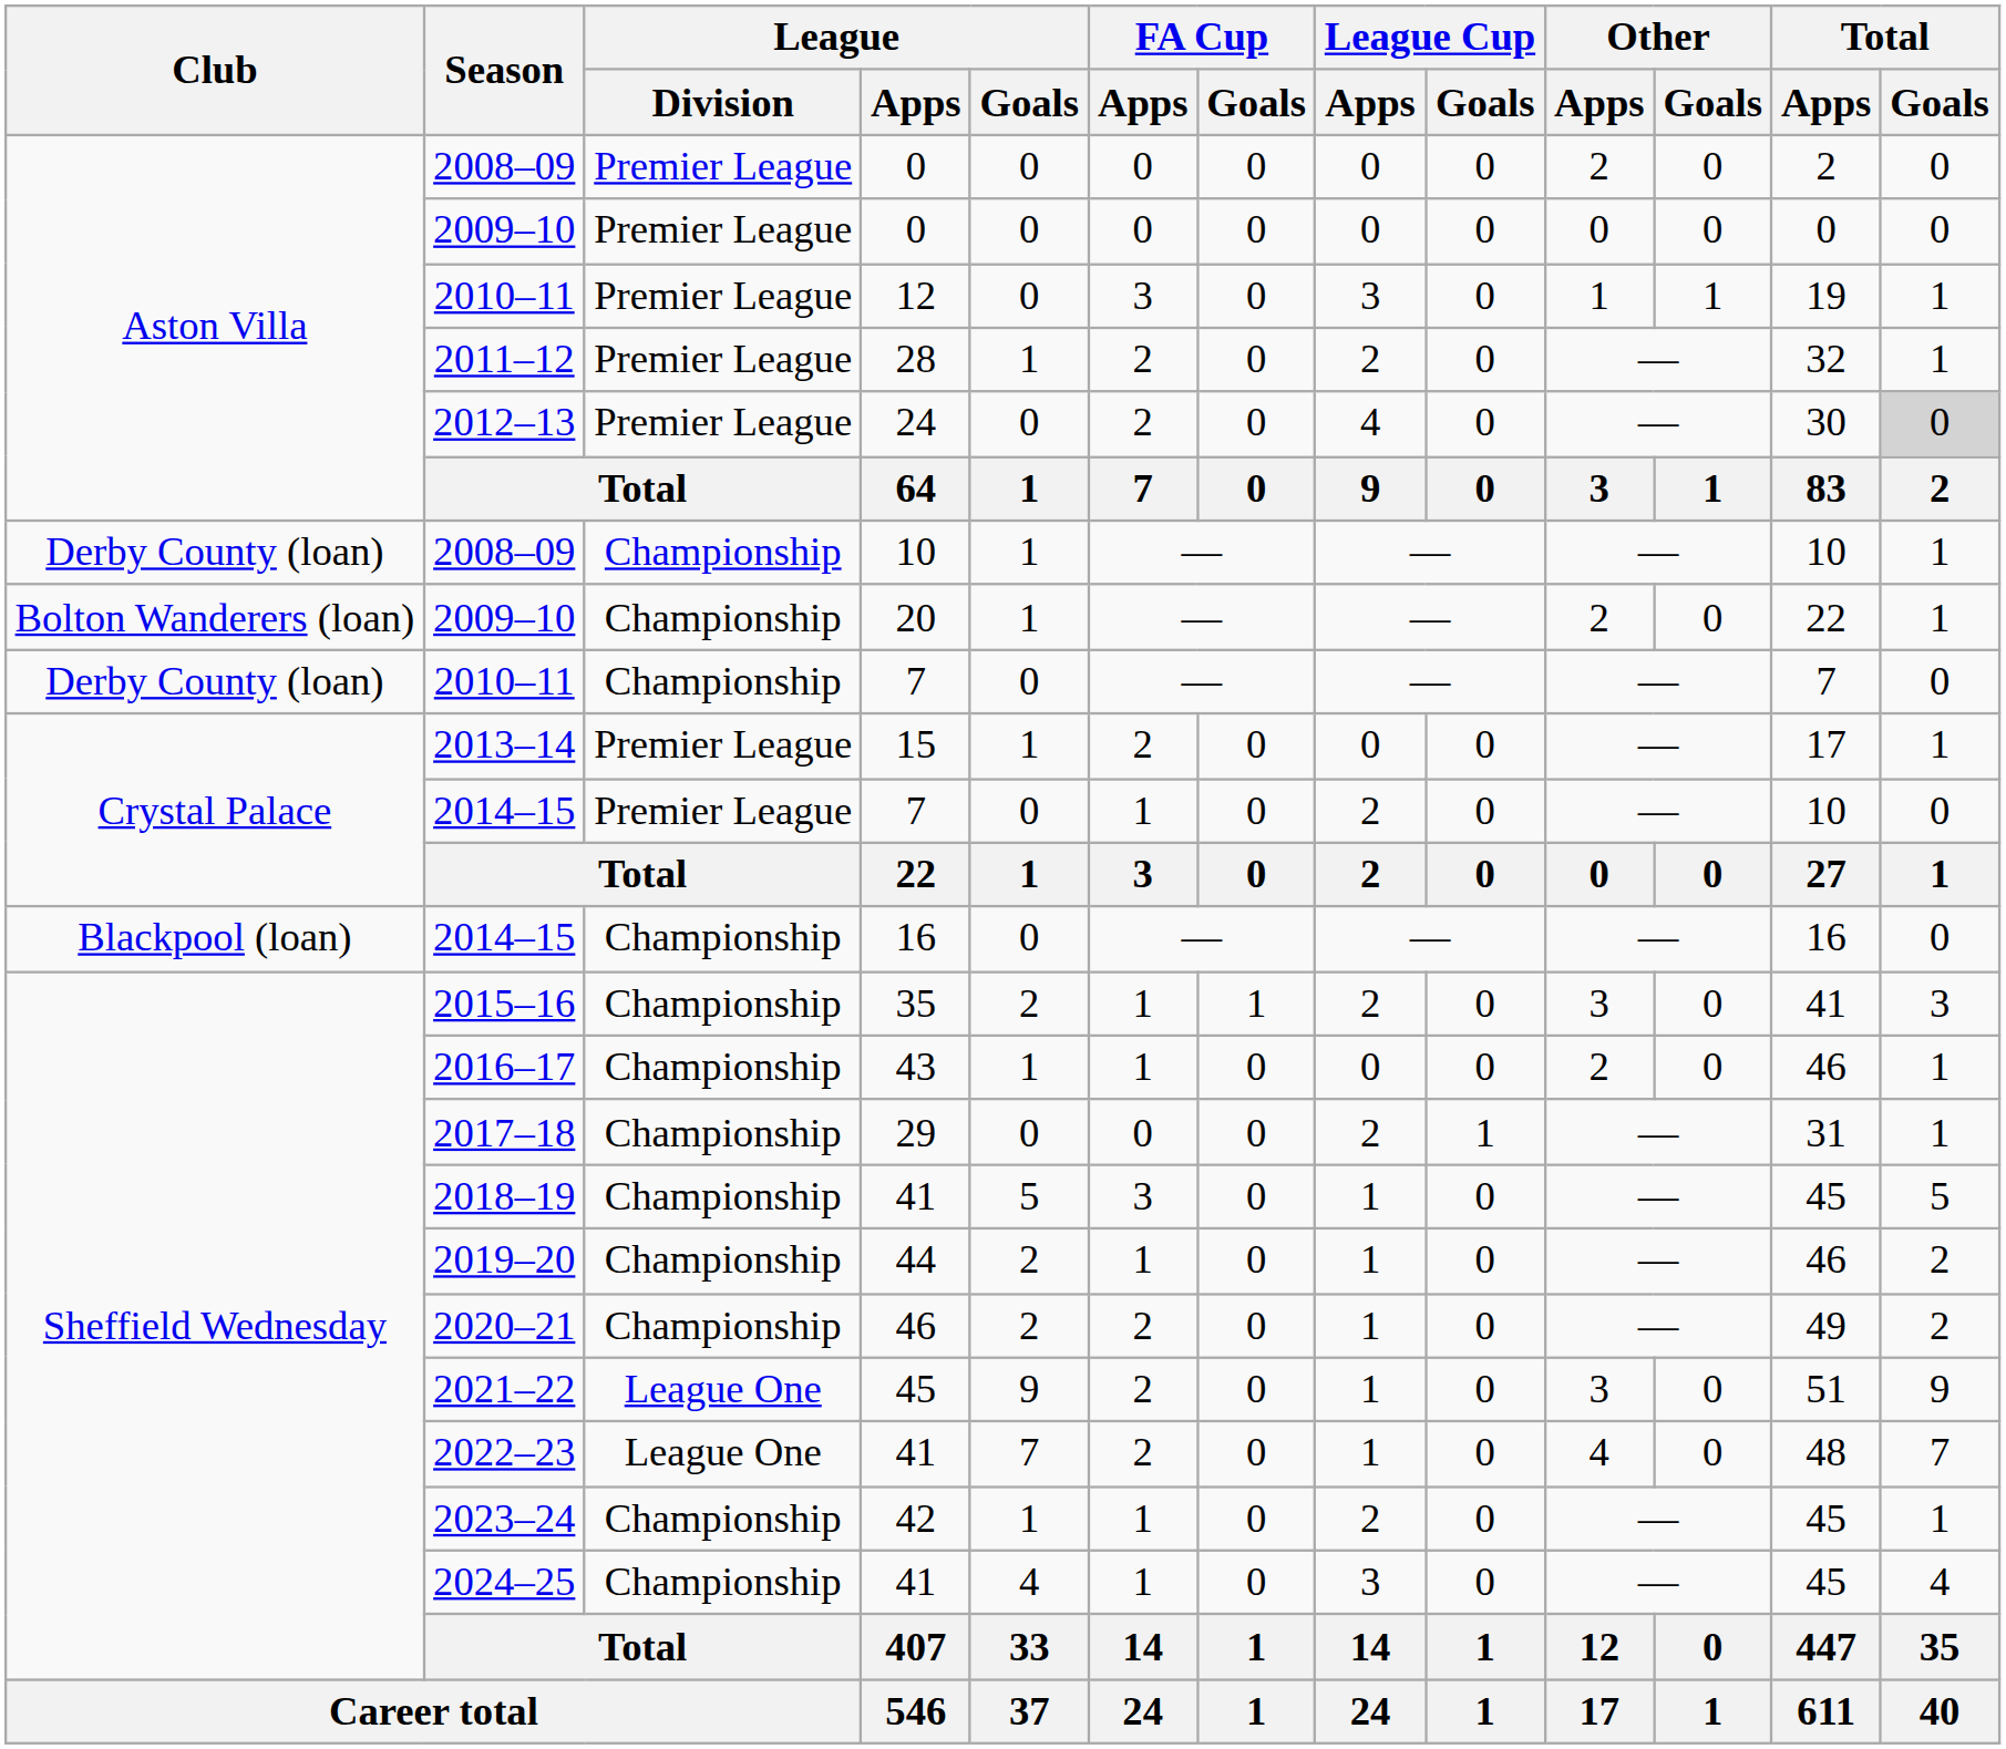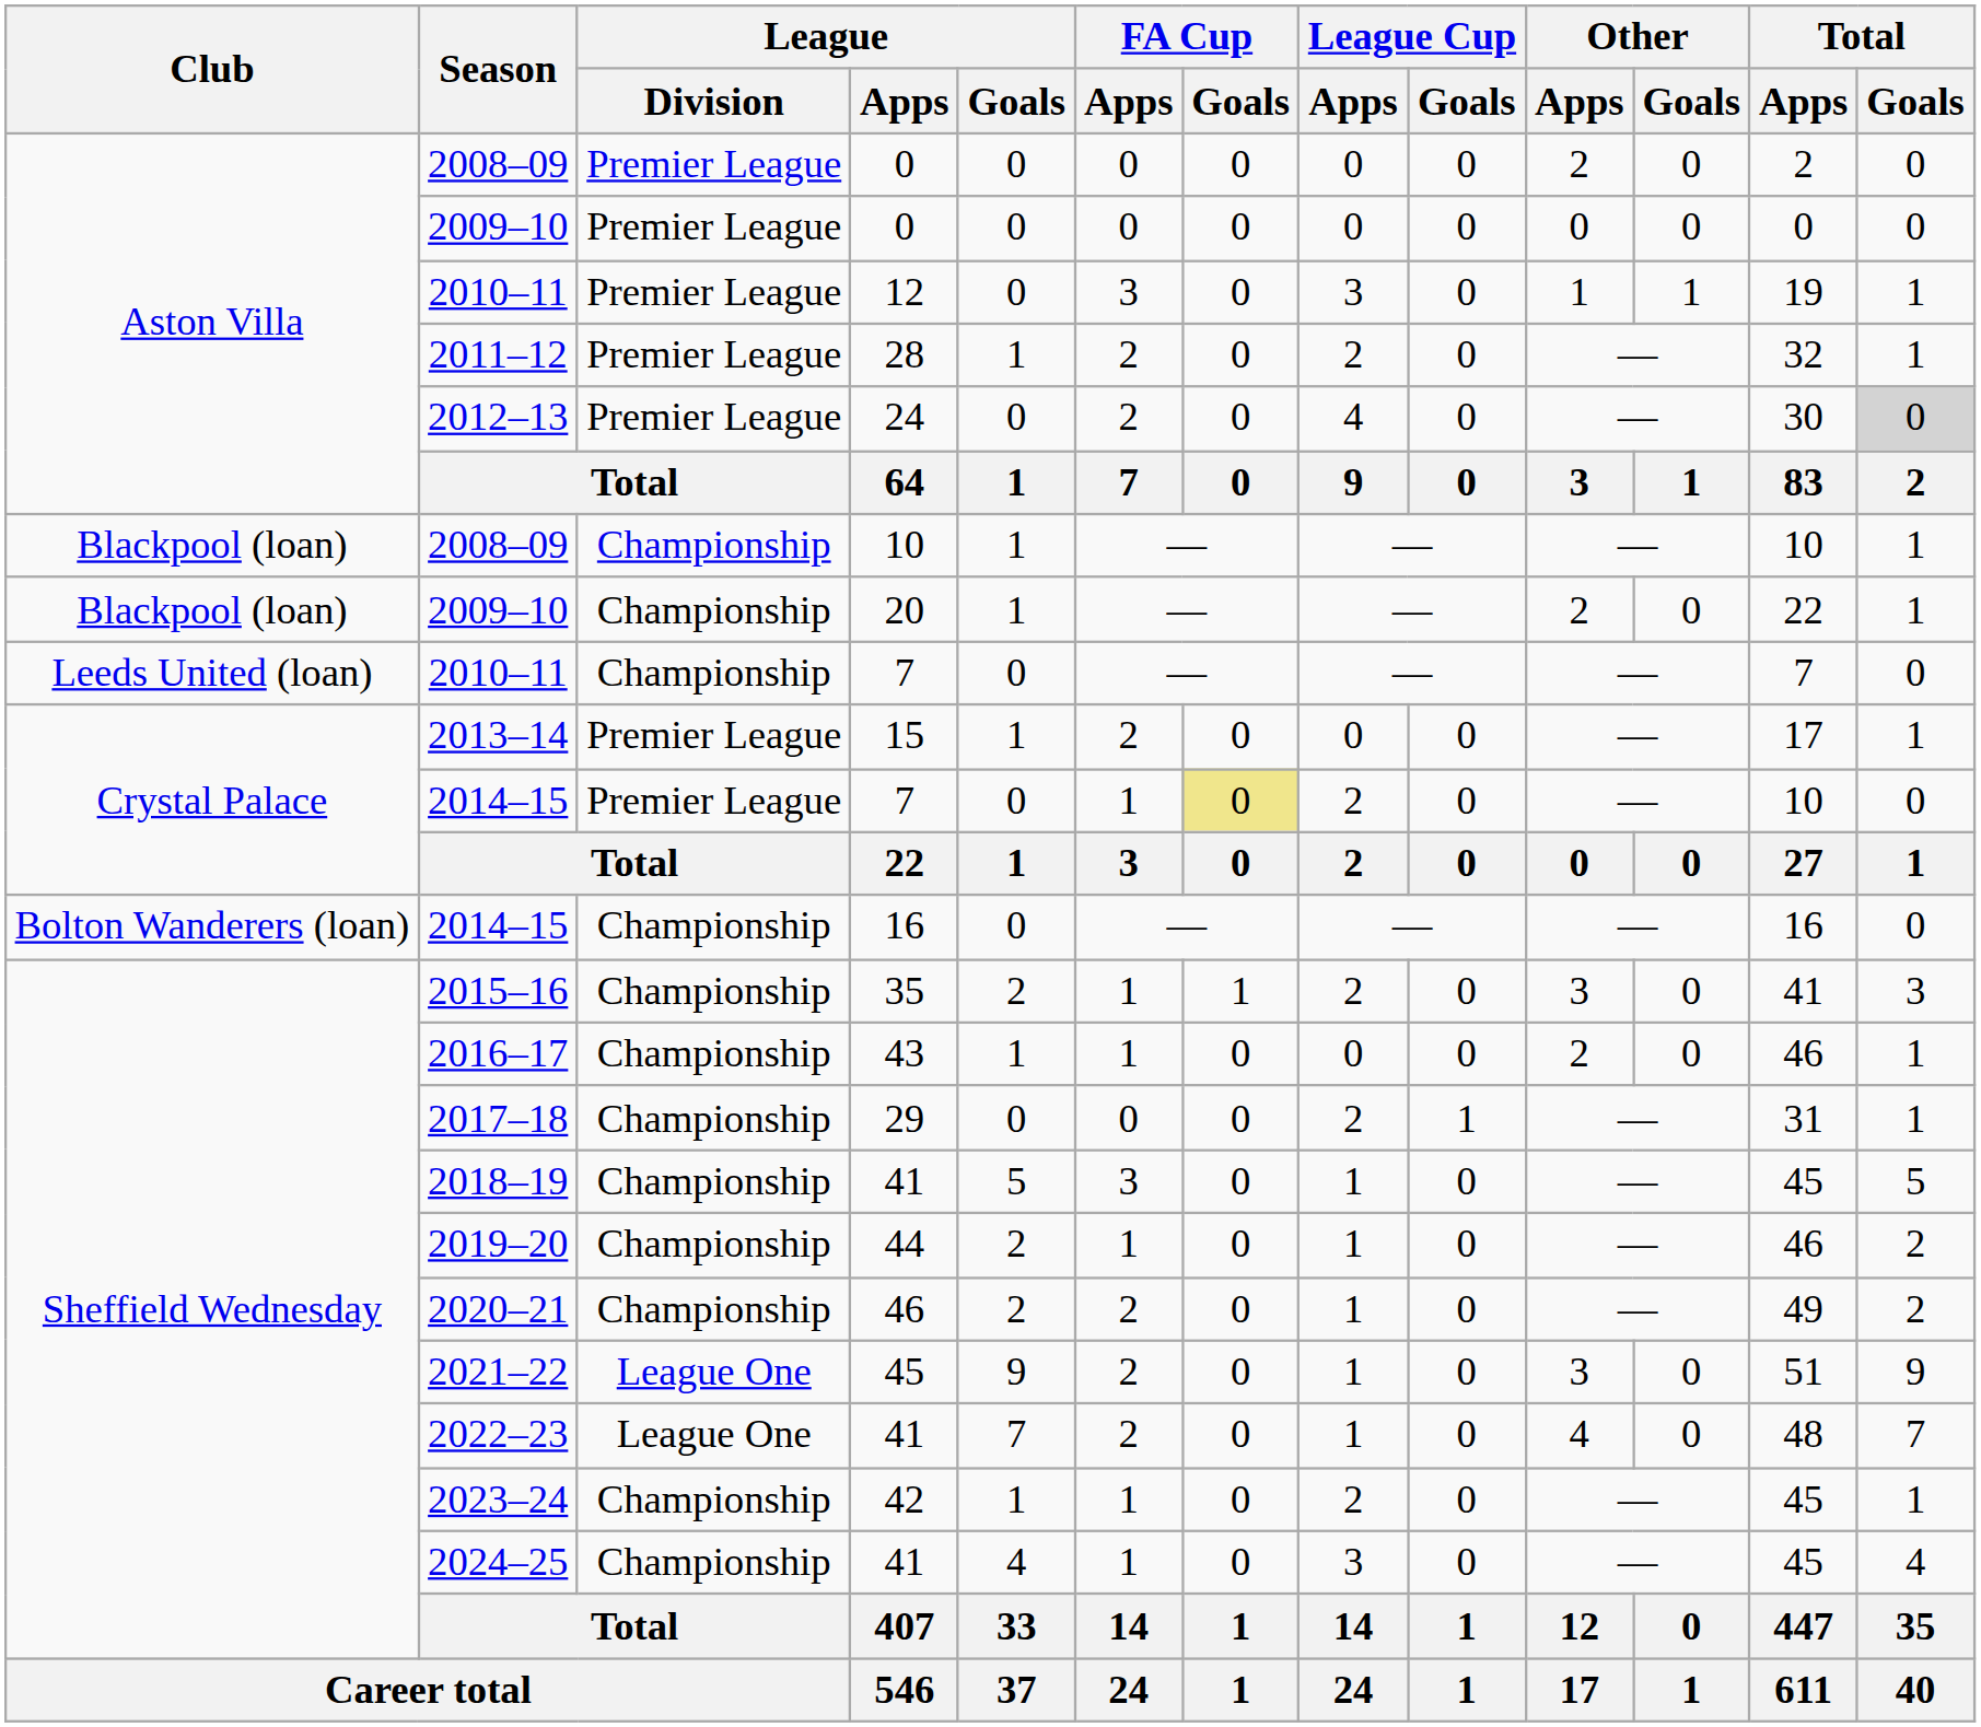 <table class=wikitable style="text-align:center">
 <tr>
 <th rowspan="2">Club</th>
 <th rowspan="2">Season</th>
 <th colspan="3">League</th>
 <th colspan="2"><a href='#'>FA Cup</a></th>
 <th colspan="2"><a href='#'>League Cup</a></th>
 <th colspan="2">Other</th>
 <th colspan="2">Total</th>
 </tr>
 <tr>
 <th>Division</th>
 <th>Apps</th>
 <th>Goals</th>
 <th>Apps</th>
 <th>Goals</th>
 <th>Apps</th>
 <th>Goals</th>
 <th>Apps</th>
 <th>Goals</th>
 <th>Apps</th>
 <th>Goals</th>
 </tr>
 <tr>
 <td rowspan="6"><a href='#'>Aston Villa</a></td>
 <td><a href='#'>2008–09</a></td>
 <td><a href='#'>Premier League</a></td>
 <td>0</td>
 <td>0</td>
 <td>0</td>
 <td>0</td>
 <td>0</td>
 <td>0</td>
 <td>2</td>
 <td>0</td>
 <td>2</td>
 <td>0</td>
 </tr>
 <tr>
 <td><a href='#'>2009–10</a></td>
 <td>Premier League</td>
 <td>0</td>
 <td>0</td>
 <td>0</td>
 <td>0</td>
 <td>0</td>
 <td>0</td>
 <td>0</td>
 <td>0</td>
 <td>0</td>
 <td>0</td>
 </tr>
 <tr>
 <td><a href='#'>2010–11</a></td>
 <td>Premier League</td>
 <td>12</td>
 <td>0</td>
 <td>3</td>
 <td>0</td>
 <td>3</td>
 <td>0</td>
 <td>1</td>
 <td>1</td>
 <td>19</td>
 <td>1</td>
 </tr>
 <tr>
 <td><a href='#'>2011–12</a></td>
 <td>Premier League</td>
 <td>28</td>
 <td>1</td>
 <td>2</td>
 <td>0</td>
 <td>2</td>
 <td>0</td>
 <td colspan="2">—</td>
 <td>32</td>
 <td>1</td>
 </tr>
 <tr>
 <td><a href='#'>2012–13</a></td>
 <td>Premier League</td>
 <td>24</td>
 <td>0</td>
 <td>2</td>
 <td>0</td>
 <td>4</td>
 <td>0</td>
 <td colspan="2">—</td>
 <td>30</td>
 <td style="background: lightgrey;">0</td>
 </tr>
 <tr>
 <th colspan="2">Total</th>
 <th>64</th>
 <th>1</th>
 <th>7</th>
 <th>0</th>
 <th>9</th>
 <th>0</th>
 <th>3</th>
 <th>1</th>
 <th>83</th>
 <th>2</th>
 </tr>
 <tr>
-<td><a href='#'>Derby County</a> (loan)</td>
+<td><a href='#'>Blackpool</a> (loan)</td>
 <td><a href='#'>2008–09</a></td>
 <td><a href='#'>Championship</a></td>
 <td>10</td>
 <td>1</td>
 <td colspan="2">—</td>
 <td colspan="2">—</td>
 <td colspan="2">—</td>
 <td>10</td>
 <td>1</td>
 </tr>
 <tr>
-<td><a href='#'>Bolton Wanderers</a> (loan)</td>
+<td><a href='#'>Blackpool</a> (loan)</td>
 <td><a href='#'>2009–10</a></td>
 <td>Championship</td>
 <td>20</td>
 <td>1</td>
 <td colspan="2">—</td>
 <td colspan="2">—</td>
 <td>2</td>
 <td>0</td>
 <td>22</td>
 <td>1</td>
 </tr>
 <tr>
-<td><a href='#'>Derby County</a> (loan)</td>
+<td><a href='#'>Leeds United</a> (loan)</td>
 <td><a href='#'>2010–11</a></td>
 <td>Championship</td>
 <td>7</td>
 <td>0</td>
 <td colspan="2">—</td>
 <td colspan="2">—</td>
 <td colspan="2">—</td>
 <td>7</td>
 <td>0</td>
 </tr>
 <tr>
 <td rowspan="3"><a href='#'>Crystal Palace</a></td>
 <td><a href='#'>2013–14</a></td>
 <td>Premier League</td>
 <td>15</td>
 <td>1</td>
 <td>2</td>
 <td>0</td>
 <td>0</td>
 <td>0</td>
 <td colspan="2">—</td>
 <td>17</td>
 <td>1</td>
 </tr>
 <tr>
 <td><a href='#'>2014–15</a></td>
 <td>Premier League</td>
 <td>7</td>
 <td>0</td>
 <td>1</td>
-<td>0</td>
+<td style="background: khaki;">0</td>
 <td>2</td>
 <td>0</td>
 <td colspan="2">—</td>
 <td>10</td>
 <td>0</td>
 </tr>
 <tr>
 <th colspan="2">Total</th>
 <th>22</th>
 <th>1</th>
 <th>3</th>
 <th>0</th>
 <th>2</th>
 <th>0</th>
 <th>0</th>
 <th>0</th>
 <th>27</th>
 <th>1</th>
 </tr>
 <tr>
-<td><a href='#'>Blackpool</a> (loan)</td>
+<td><a href='#'>Bolton Wanderers</a> (loan)</td>
 <td><a href='#'>2014–15</a></td>
 <td>Championship</td>
 <td>16</td>
 <td>0</td>
 <td colspan="2">—</td>
 <td colspan="2">—</td>
 <td colspan="2">—</td>
 <td>16</td>
 <td>0</td>
 </tr>
 <tr>
 <td rowspan="11"><a href='#'>Sheffield Wednesday</a></td>
 <td><a href='#'>2015–16</a></td>
 <td>Championship</td>
 <td>35</td>
 <td>2</td>
 <td>1</td>
 <td>1</td>
 <td>2</td>
 <td>0</td>
 <td>3</td>
 <td>0</td>
 <td>41</td>
 <td>3</td>
 </tr>
 <tr>
 <td><a href='#'>2016–17</a></td>
 <td>Championship</td>
 <td>43</td>
 <td>1</td>
 <td>1</td>
 <td>0</td>
 <td>0</td>
 <td>0</td>
 <td>2</td>
 <td>0</td>
 <td>46</td>
 <td>1</td>
 </tr>
 <tr>
 <td><a href='#'>2017–18</a></td>
 <td>Championship</td>
 <td>29</td>
 <td>0</td>
 <td>0</td>
 <td>0</td>
 <td>2</td>
 <td>1</td>
 <td colspan="2">—</td>
 <td>31</td>
 <td>1</td>
 </tr>
 <tr>
 <td><a href='#'>2018–19</a></td>
 <td>Championship</td>
 <td>41</td>
 <td>5</td>
 <td>3</td>
 <td>0</td>
 <td>1</td>
 <td>0</td>
 <td colspan="2">—</td>
 <td>45</td>
 <td>5</td>
 </tr>
 <tr>
 <td><a href='#'>2019–20</a></td>
 <td>Championship</td>
 <td>44</td>
 <td>2</td>
 <td>1</td>
 <td>0</td>
 <td>1</td>
 <td>0</td>
 <td colspan="2">—</td>
 <td>46</td>
 <td>2</td>
 </tr>
 <tr>
 <td><a href='#'>2020–21</a></td>
 <td>Championship</td>
 <td>46</td>
 <td>2</td>
 <td>2</td>
 <td>0</td>
 <td>1</td>
 <td>0</td>
 <td colspan="2">—</td>
 <td>49</td>
 <td>2</td>
 </tr>
 <tr>
 <td><a href='#'>2021–22</a></td>
 <td><a href='#'>League One</a></td>
 <td>45</td>
 <td>9</td>
 <td>2</td>
 <td>0</td>
 <td>1</td>
 <td>0</td>
 <td>3</td>
 <td>0</td>
 <td>51</td>
 <td>9</td>
 </tr>
 <tr>
 <td><a href='#'>2022–23</a></td>
 <td>League One</td>
 <td>41</td>
 <td>7</td>
 <td>2</td>
 <td>0</td>
 <td>1</td>
 <td>0</td>
 <td>4</td>
 <td>0</td>
 <td>48</td>
 <td>7</td>
 </tr>
 <tr>
 <td><a href='#'>2023–24</a></td>
 <td>Championship</td>
 <td>42</td>
 <td>1</td>
 <td>1</td>
 <td>0</td>
 <td>2</td>
 <td>0</td>
 <td colspan="2">—</td>
 <td>45</td>
 <td>1</td>
 </tr>
 <tr>
 <td><a href='#'>2024–25</a></td>
 <td>Championship</td>
 <td>41</td>
 <td>4</td>
 <td>1</td>
 <td>0</td>
 <td>3</td>
 <td>0</td>
 <td colspan="2">—</td>
 <td>45</td>
 <td>4</td>
 </tr>
 <tr>
 <th colspan="2">Total</th>
 <th>407</th>
 <th>33</th>
 <th>14</th>
 <th>1</th>
 <th>14</th>
 <th>1</th>
 <th>12</th>
 <th>0</th>
 <th>447</th>
 <th>35</th>
 </tr>
 <tr>
 <th colspan="3">Career total</th>
 <th>546</th>
 <th>37</th>
 <th>24</th>
 <th>1</th>
 <th>24</th>
 <th>1</th>
 <th>17</th>
 <th>1</th>
 <th>611</th>
 <th>40</th>
 </tr>
 </table>
